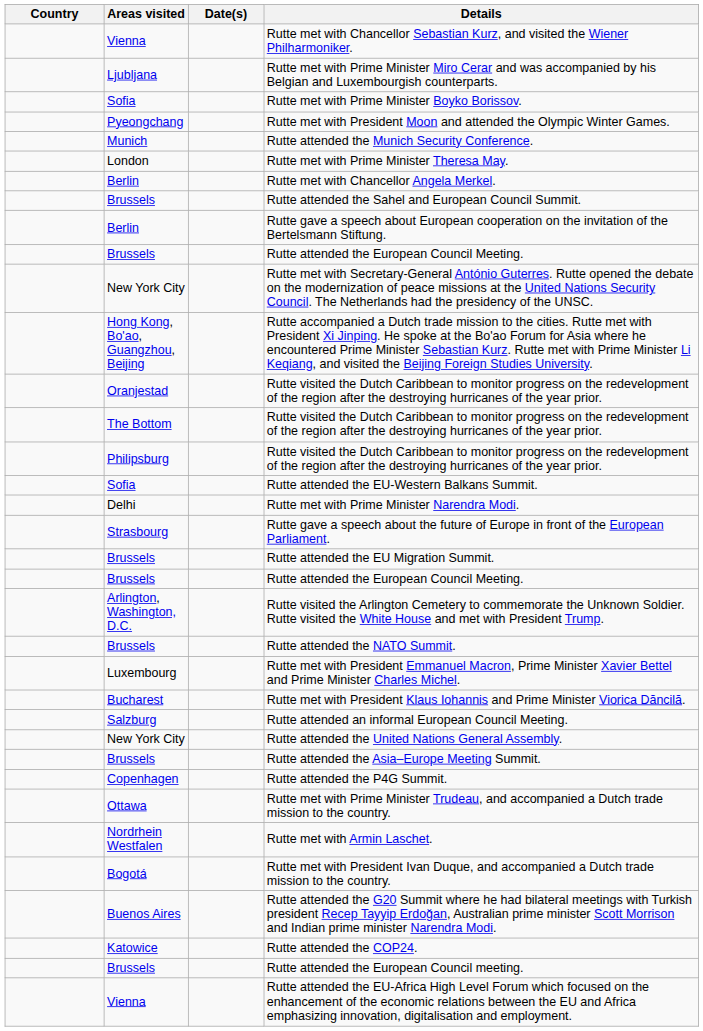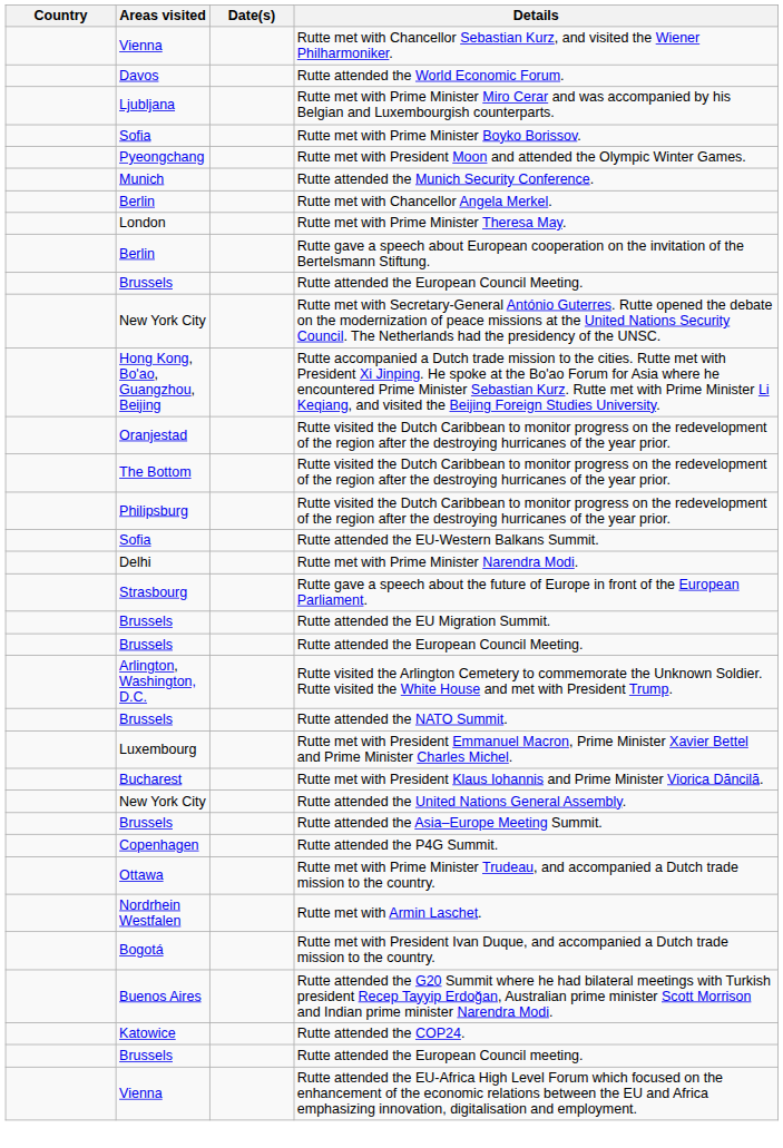 <table class="wikitable sortable outercollapse" style="margin: 1em auto 1em auto">
 <tr>
 <th width=120>Country</th>
 <th width=100>Areas visited</th>
 <th width=90>Date(s)</th>
 <th width=550 class=unsortable>Details</th>
 </tr>
 <tr>
 <td></td>
 <td><a href='#'>Vienna</a></td>
 <td></td>
 <td>Rutte met with Chancellor <a href='#'>Sebastian Kurz</a>, and visited the <a href='#'>Wiener Philharmoniker</a>.</td>
+</tr>
+<tr>
+<td></td>
+<td><a href='#'>Davos</a></td>
+<td></td>
+<td>Rutte attended the <a href='#'>World Economic Forum</a>.</td>
 </tr>
 <tr>
 <td></td>
 <td><a href='#'>Ljubljana</a></td>
 <td></td>
 <td>Rutte met with Prime Minister <a href='#'>Miro Cerar</a> and was accompanied by his Belgian and Luxembourgish counterparts.</td>
 </tr>
 <tr>
 <td></td>
 <td><a href='#'>Sofia</a></td>
 <td></td>
 <td>Rutte met with Prime Minister <a href='#'>Boyko Borissov</a>.</td>
 </tr>
 <tr>
 <td></td>
 <td><a href='#'>Pyeongchang</a></td>
 <td></td>
 <td>Rutte met with President <a href='#'>Moon</a> and attended the Olympic Winter Games.</td>
 </tr>
 <tr>
 <td></td>
 <td><a href='#'>Munich</a></td>
 <td></td>
 <td>Rutte attended the <a href='#'>Munich Security Conference</a>.</td>
 </tr>
 <tr>
 <td></td>
-<td>London</td>
-<td></td>
-<td>Rutte met with Prime Minister <a href='#'>Theresa May</a>.</td>
-</tr>
-<tr>
-<td></td>
 <td><a href='#'>Berlin</a></td>
 <td></td>
 <td>Rutte met with Chancellor <a href='#'>Angela Merkel</a>.</td>
 </tr>
 <tr>
 <td></td>
-<td><a href='#'>Brussels</a></td>
+<td>London</td>
 <td></td>
-<td>Rutte attended the Sahel and European Council Summit.</td>
+<td>Rutte met with Prime Minister <a href='#'>Theresa May</a>.</td>
 </tr>
 <tr>
 <td></td>
 <td><a href='#'>Berlin</a></td>
 <td></td>
 <td>Rutte gave a speech about European cooperation on the invitation of the Bertelsmann Stiftung.</td>
 </tr>
 <tr>
 <td></td>
 <td><a href='#'>Brussels</a></td>
 <td></td>
 <td>Rutte attended the European Council Meeting.</td>
 </tr>
 <tr>
 <td></td>
 <td>New York City</td>
 <td></td>
 <td>Rutte met with Secretary-General <a href='#'>António Guterres</a>. Rutte opened the debate on the modernization of peace missions at the <a href='#'>United Nations Security Council</a>. The Netherlands had the presidency of the UNSC.</td>
 </tr>
 <tr>
 <td></td>
 <td><a href='#'>Hong Kong</a>, <a href='#'>Bo'ao</a>, <a href='#'>Guangzhou</a>, <a href='#'>Beijing</a></td>
 <td></td>
 <td>Rutte accompanied a Dutch trade mission to the cities. Rutte met with President <a href='#'>Xi Jinping</a>. He spoke at the Bo'ao Forum for Asia where he encountered Prime Minister <a href='#'>Sebastian Kurz</a>. Rutte met with Prime Minister <a href='#'>Li Keqiang</a>, and visited the <a href='#'>Beijing Foreign Studies University</a>.</td>
 </tr>
 <tr>
 <td></td>
 <td><a href='#'>Oranjestad</a></td>
 <td></td>
 <td>Rutte visited the Dutch Caribbean to monitor progress on the redevelopment of the region after the destroying hurricanes of the year prior.</td>
 </tr>
 <tr>
 <td></td>
 <td><a href='#'>The Bottom</a></td>
 <td></td>
 <td>Rutte visited the Dutch Caribbean to monitor progress on the redevelopment of the region after the destroying hurricanes of the year prior.</td>
 </tr>
 <tr>
 <td></td>
 <td><a href='#'>Philipsburg</a></td>
 <td></td>
 <td>Rutte visited the Dutch Caribbean to monitor progress on the redevelopment of the region after the destroying hurricanes of the year prior.</td>
 </tr>
 <tr>
 <td></td>
 <td><a href='#'>Sofia</a></td>
 <td></td>
 <td>Rutte attended the EU-Western Balkans Summit.</td>
 </tr>
 <tr>
 <td></td>
 <td>Delhi</td>
 <td></td>
 <td>Rutte met with Prime Minister <a href='#'>Narendra Modi</a>.</td>
 </tr>
 <tr>
 <td></td>
 <td><a href='#'>Strasbourg</a></td>
 <td></td>
 <td>Rutte gave a speech about the future of Europe in front of the <a href='#'>European Parliament</a>.</td>
 </tr>
 <tr>
 <td></td>
 <td><a href='#'>Brussels</a></td>
 <td></td>
 <td>Rutte attended the EU Migration Summit.</td>
 </tr>
 <tr>
 <td></td>
 <td><a href='#'>Brussels</a></td>
 <td></td>
 <td>Rutte attended the European Council Meeting.</td>
 </tr>
 <tr>
 <td></td>
 <td><a href='#'>Arlington</a>, <a href='#'>Washington, D.C.</a></td>
 <td></td>
 <td>Rutte visited the Arlington Cemetery to commemorate the Unknown Soldier. Rutte visited the <a href='#'>White House</a> and met with President <a href='#'>Trump</a>.</td>
 </tr>
 <tr>
 <td></td>
 <td><a href='#'>Brussels</a></td>
 <td></td>
 <td>Rutte attended the <a href='#'>NATO Summit</a>.</td>
 </tr>
 <tr>
 <td></td>
 <td>Luxembourg</td>
 <td></td>
 <td>Rutte met with President <a href='#'>Emmanuel Macron</a>, Prime Minister <a href='#'>Xavier Bettel</a> and Prime Minister <a href='#'>Charles Michel</a>.</td>
 </tr>
 <tr>
 <td></td>
 <td><a href='#'>Bucharest</a></td>
 <td></td>
 <td>Rutte met with President <a href='#'>Klaus Iohannis</a> and Prime Minister <a href='#'>Viorica Dăncilă</a>.</td>
 </tr>
 <tr>
 <td></td>
-<td><a href='#'>Salzburg</a></td>
-<td></td>
-<td>Rutte attended an informal European Council Meeting.</td>
-</tr>
-<tr>
-<td></td>
 <td>New York City</td>
 <td></td>
 <td>Rutte attended the <a href='#'>United Nations General Assembly</a>.</td>
 </tr>
 <tr>
 <td></td>
 <td><a href='#'>Brussels</a></td>
 <td></td>
 <td>Rutte attended the <a href='#'>Asia–Europe Meeting</a> Summit.</td>
 </tr>
 <tr>
 <td></td>
 <td><a href='#'>Copenhagen</a></td>
 <td></td>
 <td>Rutte attended the P4G Summit.</td>
 </tr>
 <tr>
 <td></td>
 <td><a href='#'>Ottawa</a></td>
 <td></td>
 <td>Rutte met with Prime Minister <a href='#'>Trudeau</a>, and accompanied a Dutch trade mission to the country.</td>
 </tr>
 <tr>
 <td></td>
 <td><a href='#'>Nordrhein Westfalen</a></td>
 <td></td>
 <td>Rutte met with <a href='#'>Armin Laschet</a>.</td>
 </tr>
 <tr>
 <td></td>
 <td><a href='#'>Bogotá</a></td>
 <td></td>
 <td>Rutte met with President Ivan Duque, and accompanied a Dutch trade mission to the country.</td>
 </tr>
 <tr>
 <td></td>
 <td><a href='#'>Buenos Aires</a></td>
 <td></td>
 <td>Rutte attended the <a href='#'>G20</a> Summit where he had bilateral meetings with Turkish president <a href='#'>Recep Tayyip Erdoğan</a>, Australian prime minister <a href='#'>Scott Morrison</a> and Indian prime minister <a href='#'>Narendra Modi</a>.</td>
 </tr>
 <tr>
 <td></td>
 <td><a href='#'>Katowice</a></td>
 <td></td>
 <td>Rutte attended the <a href='#'>COP24</a>.</td>
 </tr>
 <tr>
 <td></td>
 <td><a href='#'>Brussels</a></td>
 <td></td>
 <td>Rutte attended the European Council meeting.</td>
 </tr>
 <tr>
 <td></td>
 <td><a href='#'>Vienna</a></td>
 <td></td>
 <td>Rutte attended the EU-Africa High Level Forum which focused on the enhancement of the economic relations between the EU and Africa emphasizing innovation, digitalisation and employment.</td>
 </tr>
 </table>
